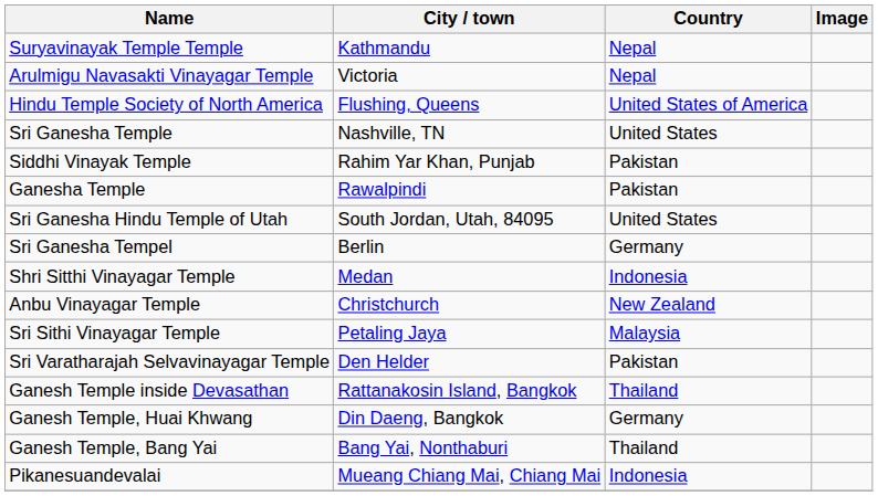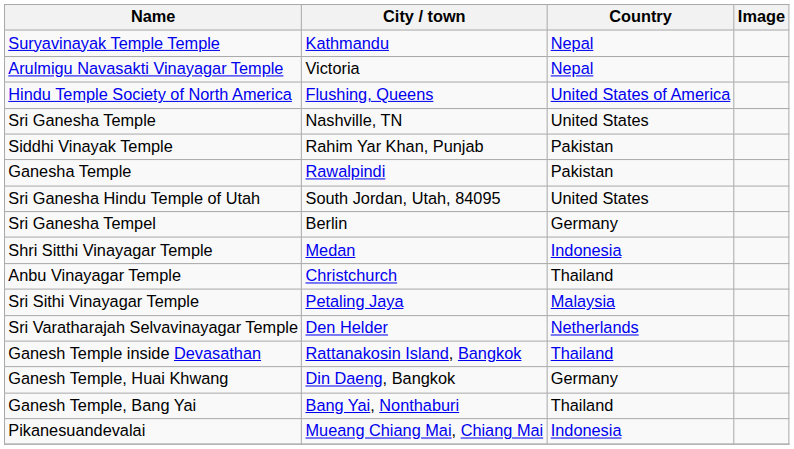 <table class="wikitable sortable">
 <tr>
 <th>Name</th>
 <th>City / town</th>
 <th>Country</th>
 <th>Image</th>
 </tr>
 <tr>
 <td><a href='#'>Suryavinayak Temple Temple</a></td>
 <td><a href='#'>Kathmandu</a></td>
 <td><a href='#'>Nepal</a></td>
 <td></td>
 </tr>
 <tr>
 <td><a href='#'>Arulmigu Navasakti Vinayagar Temple</a></td>
 <td>Victoria</td>
 <td><a href='#'>Nepal</a></td>
 <td></td>
 </tr>
 <tr>
 <td><a href='#'>Hindu Temple Society of North America</a></td>
 <td><a href='#'>Flushing, Queens</a></td>
 <td><a href='#'>United States of America</a></td>
 <td></td>
 </tr>
 <tr>
 <td>Sri Ganesha Temple</td>
 <td>Nashville, TN</td>
 <td>United States</td>
 <td></td>
 </tr>
 <tr>
 <td>Siddhi Vinayak Temple</td>
 <td>Rahim Yar Khan, Punjab</td>
 <td>Pakistan</td>
 <td></td>
 </tr>
 <tr>
 <td>Ganesha Temple</td>
 <td><a href='#'>Rawalpindi</a></td>
 <td>Pakistan</td>
 <td></td>
 </tr>
 <tr>
 <td>Sri Ganesha Hindu Temple of Utah</td>
 <td>South Jordan, Utah, 84095</td>
 <td>United States</td>
 <td></td>
 </tr>
 <tr>
 <td>Sri Ganesha Tempel</td>
 <td>Berlin</td>
 <td>Germany</td>
 <td></td>
 </tr>
 <tr>
 <td>Shri Sitthi Vinayagar Temple</td>
 <td><a href='#'>Medan</a></td>
 <td><a href='#'>Indonesia</a></td>
 <td></td>
 </tr>
 <tr>
 <td>Anbu Vinayagar Temple</td>
 <td><a href='#'>Christchurch</a></td>
-<td><a href='#'>New Zealand</a></td>
+<td>Thailand</td>
 <td></td>
 </tr>
 <tr>
 <td>Sri Sithi Vinayagar Temple</td>
 <td><a href='#'>Petaling Jaya</a></td>
 <td><a href='#'>Malaysia</a></td>
 <td></td>
 </tr>
 <tr>
 <td>Sri Varatharajah Selvavinayagar Temple</td>
 <td><a href='#'>Den Helder</a></td>
-<td>Pakistan</td>
+<td><a href='#'>Netherlands</a></td>
 <td></td>
 </tr>
 <tr>
 <td>Ganesh Temple inside <a href='#'>Devasathan</a></td>
 <td><a href='#'>Rattanakosin Island</a>, <a href='#'>Bangkok</a></td>
 <td><a href='#'>Thailand</a></td>
 <td></td>
 </tr>
 <tr>
 <td>Ganesh Temple, Huai Khwang</td>
 <td><a href='#'>Din Daeng</a>, Bangkok</td>
 <td>Germany</td>
 <td></td>
 </tr>
 <tr>
 <td>Ganesh Temple, Bang Yai</td>
 <td><a href='#'>Bang Yai</a>, <a href='#'>Nonthaburi</a></td>
 <td>Thailand</td>
 <td></td>
 </tr>
 <tr>
 <td>Pikanesuandevalai</td>
 <td><a href='#'>Mueang Chiang Mai</a>, <a href='#'>Chiang Mai</a></td>
 <td><a href='#'>Indonesia</a></td>
 <td></td>
 </tr>
 <tr>
 </tr>
 </table>
